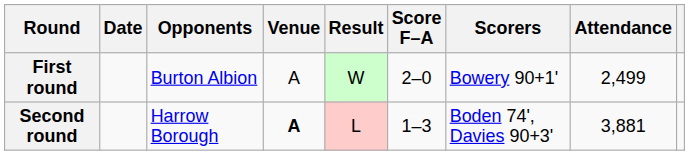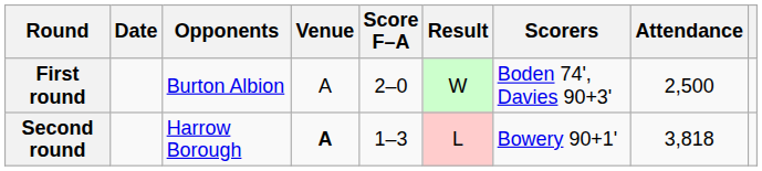 <table class="wikitable plainrowheaders sortable" style="text-align:center">
 <tr>
 <th scope="col">Round</th>
 <th scope="col">Date</th>
 <th scope="col">Opponents</th>
 <th scope="col">Venue</th>
+<th scope="col">Score<br>F–A</th>
 <th scope="col">Result</th>
-<th scope="col">Score<br>F–A</th>
 <th scope="col" class="unsortable">Scorers</th>
 <th scope="col">Attendance</th>
 <th scope="col" class="unsortable"></th>
 </tr>
 <tr>
 <th scope="row">First round</th>
 <td align="left"></td>
 <td align="left"><a href='#'>Burton Albion</a></td>
 <td>A</td>
+<td>2–0</td>
 <td style="background-color:#CCFFCC">W</td>
-<td>2–0</td>
-<td align="left"><a href='#'>Bowery</a> 90+1'</td>
-<td>2,499</td>
+<td align="left"><a href='#'>Boden</a> 74', <a href='#'>Davies</a> 90+3'</td>
+<td>2,500</td>
 <td></td>
 </tr>
 <tr>
 <th scope="row">Second round</th>
 <td align="left"></td>
 <td align="left"><a href='#'>Harrow Borough</a></td>
 <td><strong>A</strong></td>
+<td>1–3</td>
 <td style="background-color:#FFCCCC">L</td>
-<td>1–3</td>
-<td align="left"><a href='#'>Boden</a> 74', <a href='#'>Davies</a> 90+3'</td>
-<td>3,881</td>
+<td align="left"><a href='#'>Bowery</a> 90+1'</td>
+<td>3,818</td>
 <td></td>
 </tr>
 </table>
